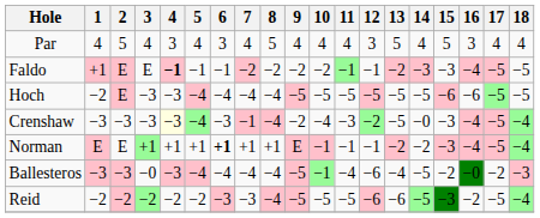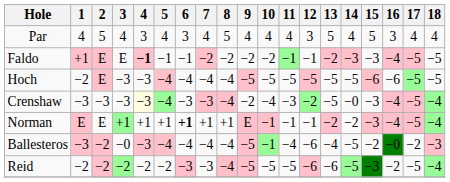 <table class="wikitable" style="text-align:center">
 <tr>
 <th>Hole</th>
 <th> 1 </th>
 <th> 2 </th>
 <th> 3 </th>
 <th> 4 </th>
 <th> 5 </th>
 <th> 6 </th>
 <th> 7 </th>
 <th> 8 </th>
 <th> 9 </th>
 <th>10</th>
 <th>11</th>
 <th>12</th>
 <th>13</th>
 <th>14</th>
 <th>15</th>
 <th>16</th>
 <th>17</th>
 <th>18</th>
 </tr>
 <tr>
 <td>Par</td>
 <td>4</td>
 <td>5</td>
 <td>4</td>
 <td>3</td>
 <td>4</td>
 <td>3</td>
 <td>4</td>
 <td>5</td>
 <td>4</td>
 <td>4</td>
 <td>4</td>
 <td>3</td>
 <td>5</td>
 <td>4</td>
 <td>5</td>
 <td>3</td>
 <td>4</td>
 <td>4</td>
 </tr>
 <tr>
 <td align=left> Faldo</td>
 <td style="background: Pink;">+1</td>
 <td style="background: Pink;">E</td>
 <td>E</td>
 <td style="background: Pink;"><strong>−1</strong></td>
 <td>−1</td>
 <td>−1</td>
 <td style="background: Pink;">−2</td>
 <td>−2</td>
 <td>−2</td>
 <td>−2</td>
 <td style="background: PaleGreen;">−1</td>
 <td>−1</td>
 <td style="background: Pink;">−2</td>
 <td style="background: Pink;">−3</td>
 <td>−3</td>
 <td style="background: Pink;">−4</td>
 <td style="background: Pink;">−5</td>
 <td>−5</td>
 </tr>
 <tr>
 <td align=left> Hoch</td>
 <td>−2</td>
 <td style="background: Pink;">E</td>
 <td>−3</td>
 <td>−3</td>
 <td style="background: Pink;">−4</td>
 <td>−4</td>
 <td>−4</td>
 <td>−4</td>
 <td style="background: Pink;">−5</td>
 <td>−5</td>
 <td>−5</td>
 <td style="background: pink;">−5</td>
 <td>−5</td>
 <td>−5</td>
 <td style="background: Pink;">−6</td>
 <td>−6</td>
 <td style="background: PaleGreen;">−5</td>
 <td>−5</td>
 </tr>
 <tr>
 <td align=left> Crenshaw</td>
 <td>−3</td>
 <td>−3</td>
 <td>−3</td>
 <td style="background: lightyellow;">−3</td>
 <td style="background: PaleGreen;">−4</td>
 <td>−3</td>
-<td style="background: Pink;">−1</td>
+<td style="background: Pink;">−3</td>
 <td style="background: Pink;">−4</td>
 <td>−2</td>
 <td>−4</td>
 <td>−3</td>
 <td style="background: PaleGreen;">−2</td>
 <td>−5</td>
 <td>−0</td>
 <td>−3</td>
 <td style="background: Pink;">−4</td>
 <td style="background: Pink;">−5</td>
 <td style="background: PaleGreen;">−4</td>
 </tr>
 <tr>
 <td align=left> Norman</td>
 <td style="background: Pink;">E</td>
 <td>E</td>
 <td style="background: PaleGreen;">+1</td>
 <td>+1</td>
 <td>+1</td>
 <td><strong>+1</strong></td>
 <td>+1</td>
 <td>+1</td>
 <td style="background: Pink;">E</td>
 <td style="background: Pink;">−1</td>
 <td>−1</td>
 <td>−1</td>
 <td style="background: Pink;">−2</td>
 <td>−2</td>
 <td style="background: Pink;">−3</td>
 <td style="background: Pink;">−4</td>
 <td style="background: Pink;">−5</td>
 <td style="background: PaleGreen;">−4</td>
 </tr>
 <tr>
 <td align=left> Ballesteros</td>
 <td style="background: Pink;">−3</td>
-<td style="background: Pink;">−3</td>
+<td style="background: Pink;">−2</td>
 <td>−0</td>
 <td style="background: Pink;">−3</td>
 <td style="background: Pink;">−4</td>
 <td>−4</td>
 <td>−4</td>
 <td>−4</td>
 <td style="background: Pink;">−5</td>
 <td style="background: PaleGreen;">−1</td>
 <td>−4</td>
 <td>−6</td>
 <td>−4</td>
 <td>−5</td>
 <td>−2</td>
 <td style="background: Green;">−0</td>
 <td>−2</td>
 <td style="background: Pink;">−3</td>
 </tr>
 <tr>
 <td align=left> Reid</td>
 <td>−2</td>
 <td style="background: Pink;">−2</td>
 <td style="background: PaleGreen;">−2</td>
 <td>−2</td>
 <td>−2</td>
 <td style="background: Pink;">−3</td>
 <td>−3</td>
 <td style="background: Pink;">−4</td>
 <td style="background: Pink;">−5</td>
 <td>−5</td>
 <td>−5</td>
 <td style="background: Pink;">−6</td>
 <td>−6</td>
 <td style="background: PaleGreen;">−5</td>
 <td style="background: Green;">−3</td>
 <td>−2</td>
 <td>−5</td>
 <td style="background: PaleGreen;">−4</td>
 </tr>
 <tr>
 </tr>
 </table>
